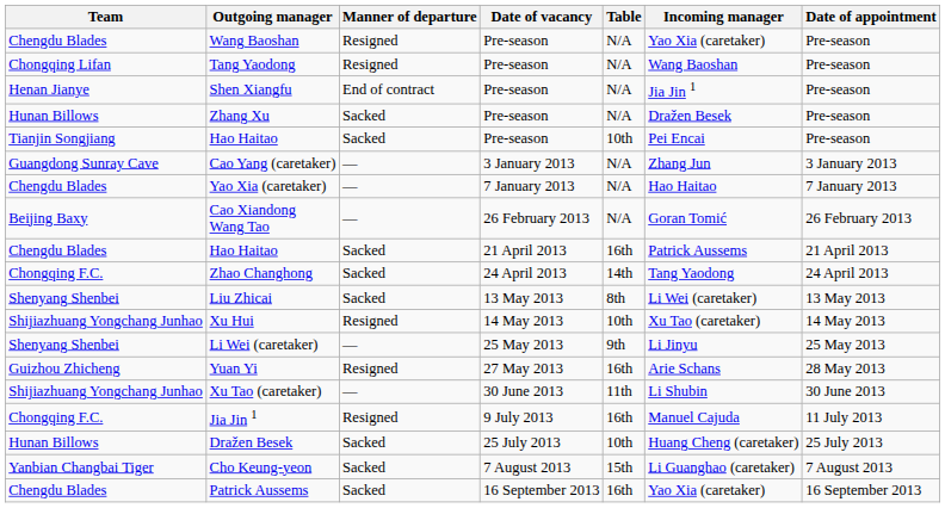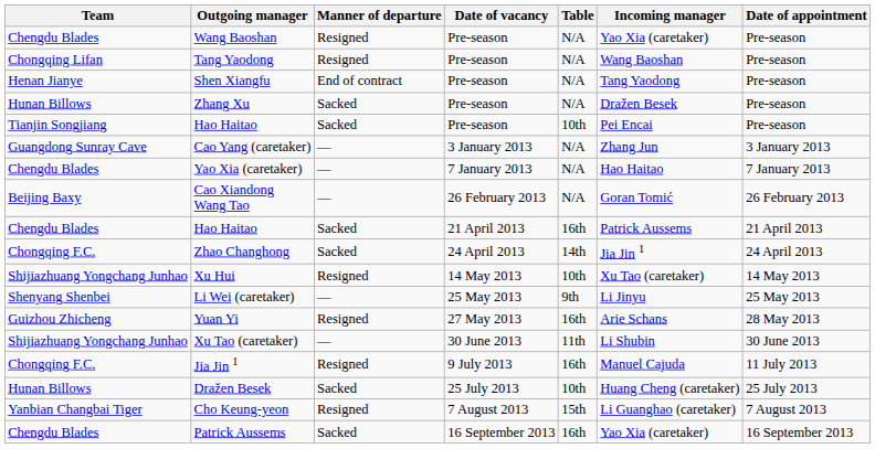 <table class="wikitable">
 <tr>
 <th>Team</th>
 <th>Outgoing manager</th>
 <th>Manner of departure</th>
 <th>Date of vacancy</th>
 <th>Table</th>
 <th>Incoming manager</th>
 <th>Date of appointment</th>
 </tr>
 <tr>
 <td><a href='#'>Chengdu Blades</a></td>
 <td> <a href='#'>Wang Baoshan</a></td>
 <td>Resigned</td>
 <td>Pre-season </td>
 <td>N/A</td>
 <td> <a href='#'>Yao Xia</a> (caretaker)</td>
 <td>Pre-season </td>
 </tr>
 <tr>
 <td><a href='#'>Chongqing Lifan</a></td>
 <td> <a href='#'>Tang Yaodong</a></td>
 <td>Resigned</td>
 <td>Pre-season </td>
 <td>N/A</td>
 <td> <a href='#'>Wang Baoshan</a></td>
 <td>Pre-season </td>
 </tr>
 <tr>
 <td><a href='#'>Henan Jianye</a></td>
 <td> <a href='#'>Shen Xiangfu</a></td>
 <td>End of contract</td>
 <td>Pre-season </td>
 <td>N/A</td>
-<td> <a href='#'>Jia Jin</a> <sup>1</sup></td>
+<td> <a href='#'>Tang Yaodong</a></td>
 <td>Pre-season </td>
 </tr>
 <tr>
 <td><a href='#'>Hunan Billows</a></td>
 <td> <a href='#'>Zhang Xu</a></td>
 <td>Sacked</td>
 <td>Pre-season </td>
 <td>N/A</td>
 <td> <a href='#'>Dražen Besek</a></td>
 <td>Pre-season </td>
 </tr>
 <tr>
 <td><a href='#'>Tianjin Songjiang</a></td>
 <td> <a href='#'>Hao Haitao</a></td>
 <td>Sacked</td>
 <td>Pre-season </td>
 <td>10th</td>
 <td> <a href='#'>Pei Encai</a></td>
 <td>Pre-season </td>
 </tr>
 <tr>
 <td><a href='#'>Guangdong Sunray Cave</a></td>
 <td> <a href='#'>Cao Yang</a> (caretaker)</td>
 <td>—</td>
 <td>3 January 2013 </td>
 <td>N/A</td>
 <td> <a href='#'>Zhang Jun</a></td>
 <td>3 January 2013 </td>
 </tr>
 <tr>
 <td><a href='#'>Chengdu Blades</a></td>
 <td> <a href='#'>Yao Xia</a> (caretaker)</td>
 <td>—</td>
 <td>7 January 2013 </td>
 <td>N/A</td>
 <td> <a href='#'>Hao Haitao</a></td>
 <td>7 January 2013 </td>
 </tr>
 <tr>
 <td><a href='#'>Beijing Baxy</a></td>
 <td> <a href='#'>Cao Xiandong</a><br> <a href='#'>Wang Tao</a></td>
 <td>—</td>
 <td>26 February 2013</td>
 <td>N/A</td>
 <td> <a href='#'>Goran Tomić</a></td>
 <td>26 February 2013 </td>
 </tr>
 <tr>
 <td><a href='#'>Chengdu Blades</a></td>
 <td> <a href='#'>Hao Haitao</a></td>
 <td>Sacked</td>
 <td>21 April 2013</td>
 <td>16th</td>
 <td> <a href='#'>Patrick Aussems</a></td>
 <td>21 April 2013 </td>
 </tr>
 <tr>
 <td><a href='#'>Chongqing F.C.</a></td>
 <td> <a href='#'>Zhao Changhong</a></td>
 <td>Sacked</td>
 <td>24 April 2013</td>
 <td>14th</td>
-<td> <a href='#'>Tang Yaodong</a></td>
+<td> <a href='#'>Jia Jin</a> <sup>1</sup></td>
 <td>24 April 2013 </td>
-</tr>
-<tr>
-<td><a href='#'>Shenyang Shenbei</a></td>
-<td> <a href='#'>Liu Zhicai</a></td>
-<td>Sacked</td>
-<td>13 May 2013</td>
-<td>8th</td>
-<td> <a href='#'>Li Wei</a> (caretaker)</td>
-<td>13 May 2013</td>
 </tr>
 <tr>
 <td><a href='#'>Shijiazhuang Yongchang Junhao</a></td>
 <td> <a href='#'>Xu Hui</a></td>
 <td>Resigned</td>
 <td>14 May 2013</td>
 <td>10th</td>
 <td> <a href='#'>Xu Tao</a> (caretaker)</td>
 <td>14 May 2013</td>
 </tr>
 <tr>
 <td><a href='#'>Shenyang Shenbei</a></td>
 <td> <a href='#'>Li Wei</a> (caretaker)</td>
 <td>—</td>
 <td>25 May 2013</td>
 <td>9th</td>
 <td> <a href='#'>Li Jinyu</a></td>
 <td>25 May 2013</td>
 </tr>
 <tr>
 <td><a href='#'>Guizhou Zhicheng</a></td>
 <td> <a href='#'>Yuan Yi</a></td>
 <td>Resigned</td>
 <td>27 May 2013</td>
 <td>16th</td>
 <td> <a href='#'>Arie Schans</a></td>
 <td>28 May 2013</td>
 </tr>
 <tr>
 <td><a href='#'>Shijiazhuang Yongchang Junhao</a></td>
 <td> <a href='#'>Xu Tao</a> (caretaker)</td>
 <td>—</td>
 <td>30 June 2013</td>
 <td>11th</td>
 <td> <a href='#'>Li Shubin</a></td>
 <td>30 June 2013</td>
 </tr>
 <tr>
 <td><a href='#'>Chongqing F.C.</a></td>
 <td> <a href='#'>Jia Jin</a> <sup>1</sup></td>
 <td>Resigned</td>
 <td>9 July 2013</td>
 <td>16th</td>
 <td> <a href='#'>Manuel Cajuda</a></td>
 <td>11 July 2013</td>
 </tr>
 <tr>
 <td><a href='#'>Hunan Billows</a></td>
 <td> <a href='#'>Dražen Besek</a></td>
 <td>Sacked</td>
 <td>25 July 2013</td>
 <td>10th</td>
 <td> <a href='#'>Huang Cheng</a> (caretaker)</td>
 <td>25 July 2013 </td>
 </tr>
 <tr>
 <td><a href='#'>Yanbian Changbai Tiger</a></td>
 <td> <a href='#'>Cho Keung-yeon</a></td>
-<td>Sacked</td>
+<td>Resigned</td>
 <td>7 August 2013</td>
 <td>15th</td>
 <td> <a href='#'>Li Guanghao</a> (caretaker)</td>
 <td>7 August 2013 </td>
 </tr>
 <tr>
 <td><a href='#'>Chengdu Blades</a></td>
 <td> <a href='#'>Patrick Aussems</a></td>
 <td>Sacked</td>
 <td>16 September 2013</td>
 <td>16th</td>
 <td> <a href='#'>Yao Xia</a> (caretaker)</td>
 <td>16 September 2013 </td>
 </tr>
 </table>
